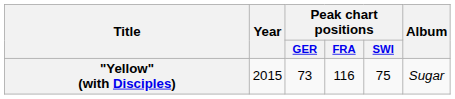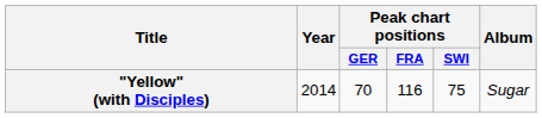 <table class="wikitable plainrowheaders" style="text-align:center;">
 <tr>
 <th scope="col" rowspan="2" style="width:18em;">Title</th>
 <th scope="col" rowspan="2" style="width:1em;">Year</th>
 <th scope="col" colspan="3">Peak chart<br>positions</th>
 <th scope="col" rowspan="2">Album</th>
 </tr>
 <tr>
 <th scope="col" style="width:3em;font-size:85%;"><a href='#'>GER</a><br></th>
 <th scope="col" style="width:3em;font-size:85%;"><a href='#'>FRA</a><br></th>
 <th scope="col" style="width:3em;font-size:85%;"><a href='#'>SWI</a><br></th>
 </tr>
 <tr>
 <th scope="row">"Yellow"<br><span>(with <a href='#'>Disciples</a>)</span></th>
-<td>2015</td>
-<td>73</td>
+<td>2014</td>
+<td>70</td>
 <td>116</td>
 <td>75</td>
 <td><em>Sugar</em></td>
 </tr>
 </table>
